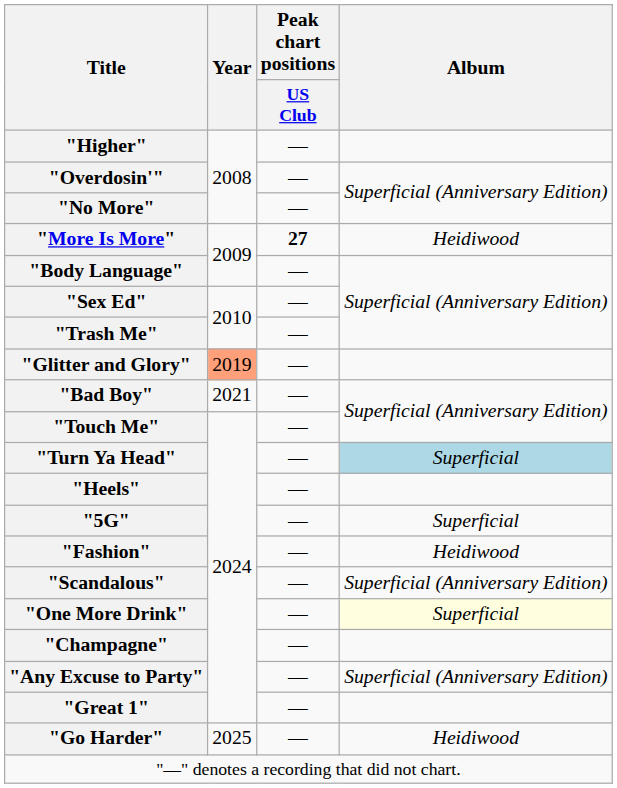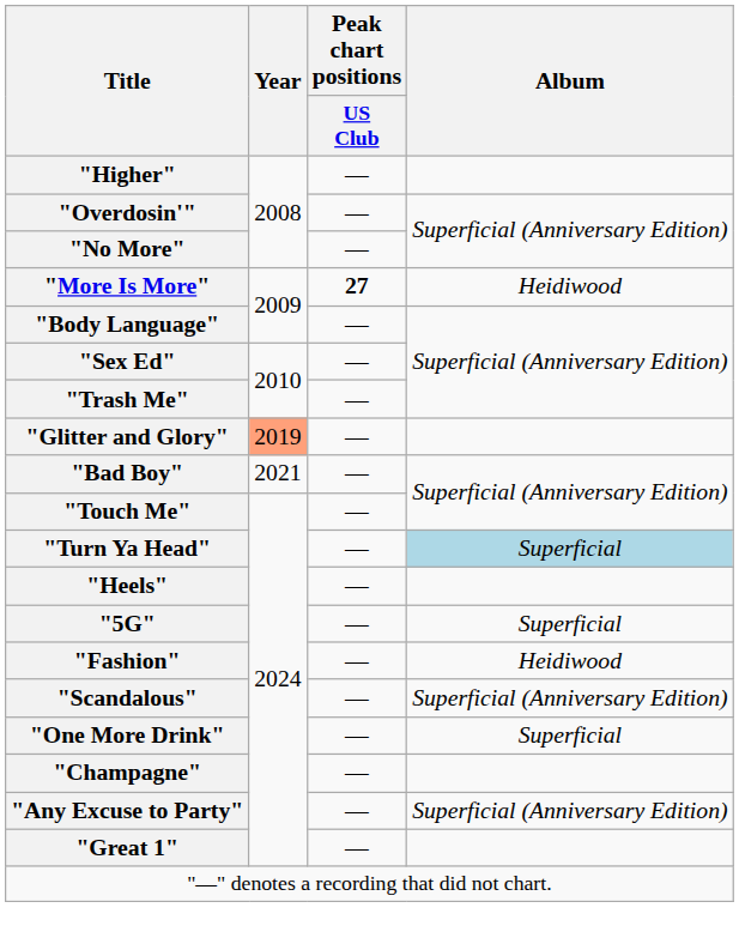 <table class="wikitable plainrowheaders" style="text-align:center;" border="1">
 <tr>
 <th scope="col" rowspan="2">Title</th>
 <th scope="col" rowspan="2">Year</th>
 <th scope="col" colspan="1">Peak chart positions</th>
 <th scope="col" rowspan="2">Album</th>
 </tr>
 <tr>
 <th scope="col" style="width:2.5em;font-size:90%;"><a href='#'>US<br>Club</a><br></th>
 </tr>
 <tr>
 <th scope="row">"Higher"</th>
 <td rowspan="3">2008</td>
 <td>—</td>
 <td></td>
 </tr>
 <tr>
 <th scope="row">"Overdosin'"</th>
 <td>—</td>
 <td rowspan="2"><em>Superficial (Anniversary Edition)</em></td>
 </tr>
 <tr>
 <th scope="row">"No More"</th>
 <td>—</td>
 </tr>
 <tr>
 <th scope="row">"<a href='#'>More Is More</a>"</th>
 <td rowspan="2">2009</td>
 <td><strong>27</strong></td>
 <td><em>Heidiwood</em></td>
 </tr>
 <tr>
 <th scope="row">"Body Language"</th>
 <td>—</td>
 <td rowspan="3"><em>Superficial (Anniversary Edition)</em></td>
 </tr>
 <tr>
 <th scope="row">"Sex Ed"</th>
 <td rowspan="2">2010</td>
 <td>—</td>
 </tr>
 <tr>
 <th scope="row">"Trash Me"</th>
 <td>—</td>
 </tr>
 <tr>
 <th scope="row">"Glitter and Glory"</th>
 <td style="background: lightsalmon;">2019</td>
 <td>—</td>
 <td></td>
 </tr>
 <tr>
 <th scope="row">"Bad Boy"</th>
 <td>2021</td>
 <td>—</td>
 <td rowspan="2"><em>Superficial (Anniversary Edition)</em></td>
 </tr>
 <tr>
 <th scope="row">"Touch Me"</th>
 <td rowspan="10">2024</td>
 <td>—</td>
 </tr>
 <tr>
 <th scope="row">"Turn Ya Head"</th>
 <td>—</td>
 <td style="background: lightblue;"><em>Superficial</em></td>
 </tr>
 <tr>
 <th scope="row">"Heels"<br></th>
 <td>—</td>
 <td></td>
 </tr>
 <tr>
 <th scope="row">"5G"<br></th>
 <td>—</td>
 <td><em>Superficial</em></td>
 </tr>
 <tr>
 <th scope="row">"Fashion"</th>
 <td>—</td>
 <td><em>Heidiwood</em></td>
 </tr>
 <tr>
 <th scope="row">"Scandalous"</th>
 <td>—</td>
 <td><em>Superficial (Anniversary Edition)</em></td>
 </tr>
 <tr>
 <th scope="row">"One More Drink"</th>
 <td>—</td>
-<td style="background: lightyellow;"><em>Superficial</em></td>
+<td><em>Superficial</em></td>
 </tr>
 <tr>
 <th scope="row">"Champagne"</th>
 <td>—</td>
 <td></td>
 </tr>
 <tr>
 <th scope="row">"Any Excuse to Party"</th>
 <td>—</td>
 <td><em>Superficial (Anniversary Edition)</em></td>
 </tr>
 <tr>
 <th scope="row">"Great 1"</th>
 <td>—</td>
 <td></td>
 </tr>
 <tr>
-<th scope="row">"Go Harder"</th>
-<td>2025</td>
-<td>—</td>
-<td><em>Heidiwood</em></td>
-</tr>
-<tr>
 <td colspan="4" style="font-size:90%;">"—" denotes a recording that did not chart.</td>
 </tr>
 </table>
